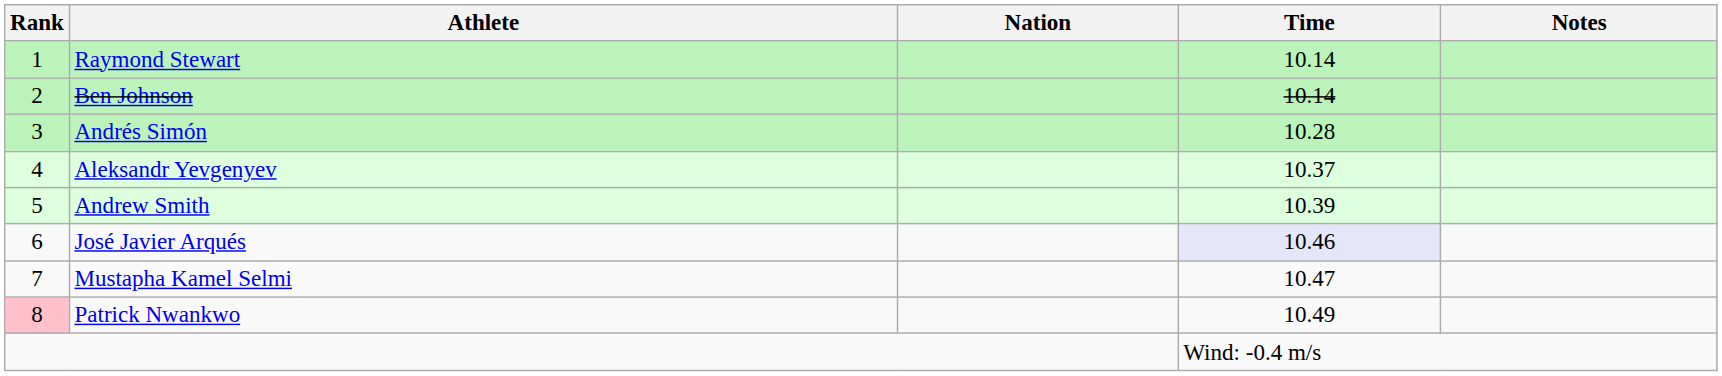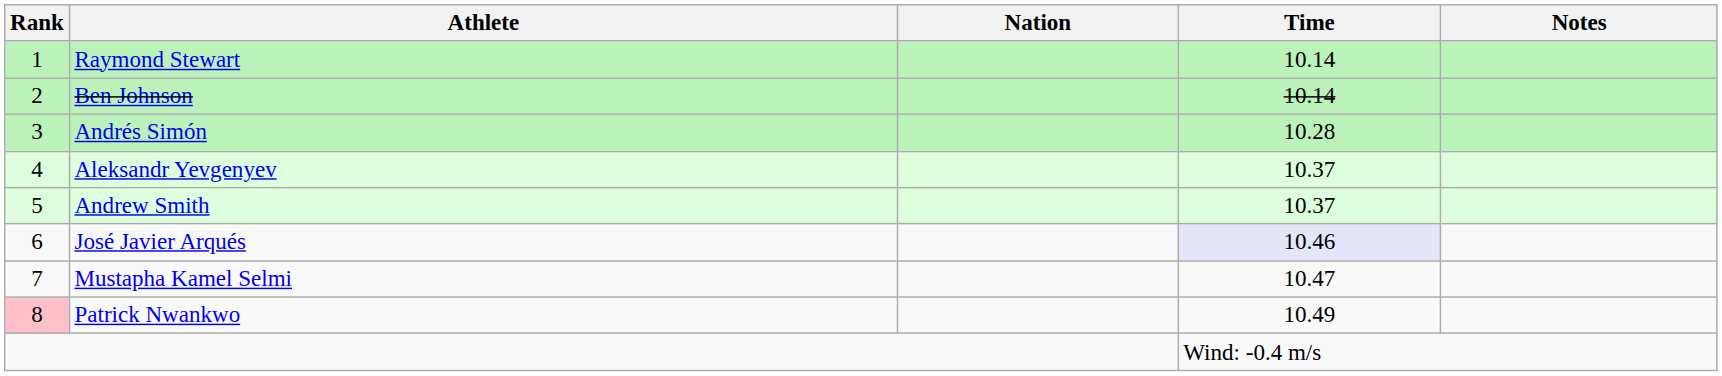 <table class="wikitable sortable" style="text-align:center;width: 60%;">
 <tr>
 <th scope="col" style="width: 10px;">Rank</th>
 <th scope="col">Athlete</th>
 <th scope="col">Nation</th>
 <th scope="col">Time</th>
 <th scope="col">Notes</th>
 </tr>
 <tr bgcolor=bbf3bb>
 <td>1</td>
 <td align=left><a href='#'>Raymond Stewart</a></td>
 <td align=left></td>
 <td>10.14</td>
 <td></td>
 </tr>
 <tr bgcolor=bbf3bb>
 <td>2</td>
 <td align=left><s><a href='#'>Ben Johnson</a></s></td>
 <td align=left><s></s></td>
 <td><s>10.14</s></td>
 <td></td>
 </tr>
 <tr bgcolor=bbf3bb>
 <td>3</td>
 <td align=left><a href='#'>Andrés Simón</a></td>
 <td align=left></td>
 <td>10.28</td>
 <td></td>
 </tr>
 <tr bgcolor=ddffdd>
 <td>4</td>
 <td align=left><a href='#'>Aleksandr Yevgenyev</a></td>
 <td align=left></td>
 <td>10.37</td>
 <td></td>
 </tr>
 <tr bgcolor=ddffdd>
 <td>5</td>
 <td align=left><a href='#'>Andrew Smith</a></td>
 <td align=left></td>
-<td>10.39</td>
+<td>10.37</td>
 <td></td>
 </tr>
 <tr>
 <td>6</td>
 <td align=left><a href='#'>José Javier Arqués</a></td>
 <td align=left></td>
 <td style="background: lavender;">10.46</td>
 <td></td>
 </tr>
 <tr>
 <td>7</td>
 <td align=left><a href='#'>Mustapha Kamel Selmi</a></td>
 <td align=left></td>
 <td>10.47</td>
 <td></td>
 </tr>
 <tr>
 <td style="background: pink;">8</td>
 <td align=left><a href='#'>Patrick Nwankwo</a></td>
 <td align=left></td>
 <td>10.49</td>
 <td></td>
 </tr>
 <tr class="sortbottom">
 <td colspan="3"></td>
 <td colspan="2" style="text-align:left;">Wind: -0.4 m/s</td>
 </tr>
 </table>
